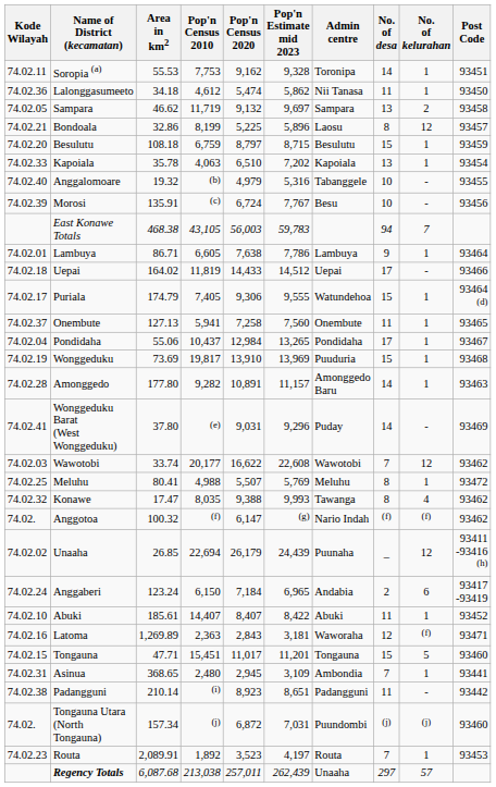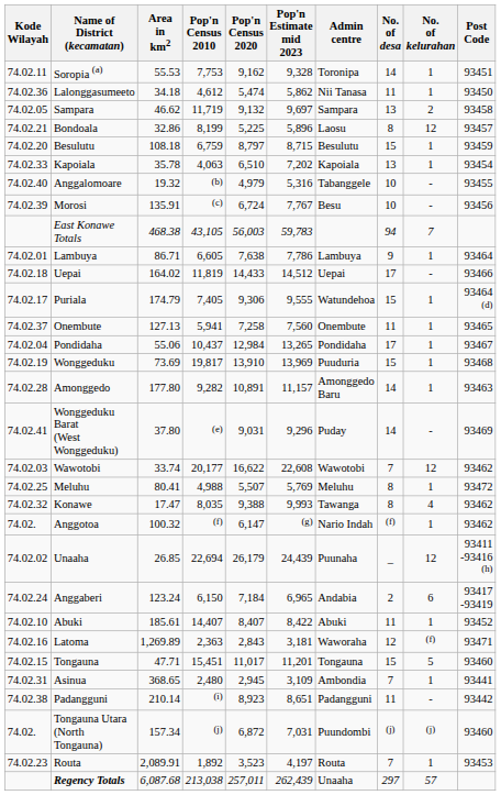 <table class="sortable wikitable">
 <tr>
 <th>Kode <br>Wilayah</th>
 <th>Name of<br>District<br>(<em>kecamatan</em>)</th>
 <th>Area <br>in <br>km<sup>2</sup></th>
 <th>Pop'n<br>Census<br>2010</th>
 <th>Pop'n<br>Census<br>2020</th>
 <th>Pop'n<br>Estimate<br>mid 2023</th>
 <th>Admin<br>centre</th>
 <th>No. <br>of<br><em>desa</em></th>
 <th>No. <br>of<br><em>kelurahan</em></th>
 <th>Post<br>Code</th>
 </tr>
 <tr>
 <td>74.02.11</td>
 <td>Soropia <sup>(a)</sup></td>
 <td align="right">55.53</td>
 <td align="right">7,753</td>
 <td align="right">9,162</td>
 <td align="right">9,328</td>
 <td>Toronipa</td>
 <td align="center">14</td>
 <td align="center">1</td>
 <td align="right">93451</td>
 </tr>
 <tr>
 <td>74.02.36</td>
 <td>Lalonggasumeeto</td>
 <td align="right">34.18</td>
 <td align="right">4,612</td>
 <td align="right">5,474</td>
 <td align="right">5,862</td>
 <td>Nii Tanasa</td>
 <td align="center">11</td>
 <td align="center">1</td>
 <td align="right">93450</td>
 </tr>
 <tr>
 <td>74.02.05</td>
 <td>Sampara</td>
 <td align="right">46.62</td>
 <td align="right">11,719</td>
 <td align="right">9,132</td>
 <td align="right">9,697</td>
 <td>Sampara</td>
 <td align="center">13</td>
 <td align="center">2</td>
 <td align="right">93458</td>
 </tr>
 <tr>
 <td>74.02.21</td>
 <td>Bondoala</td>
 <td align="right">32.86</td>
 <td align="right">8,199</td>
 <td align="right">5,225</td>
 <td align="right">5,896</td>
 <td>Laosu</td>
 <td align="center">8</td>
 <td align="center">12</td>
 <td align="right">93457</td>
 </tr>
 <tr>
 <td>74.02.20</td>
 <td>Besulutu</td>
 <td align="right">108.18</td>
 <td align="right">6,759</td>
 <td align="right">8,797</td>
 <td align="right">8,715</td>
 <td>Besulutu</td>
 <td align="center">15</td>
 <td align="center">1</td>
 <td align="right">93459</td>
 </tr>
 <tr>
 <td>74.02.33</td>
 <td>Kapoiala</td>
 <td align="right">35.78</td>
 <td align="right">4,063</td>
 <td align="right">6,510</td>
 <td align="right">7,202</td>
 <td>Kapoiala</td>
 <td align="center">13</td>
 <td align="center">1</td>
 <td align="right">93454</td>
 </tr>
 <tr>
 <td>74.02.40</td>
 <td>Anggalomoare</td>
 <td align="right">19.32</td>
 <td align="right"><sup>(b)</sup></td>
 <td align="right">4,979</td>
 <td align="right">5,316</td>
 <td>Tabanggele</td>
 <td align="center">10</td>
 <td align="center">-</td>
 <td align="right">93455</td>
 </tr>
 <tr>
 <td>74.02.39</td>
 <td>Morosi</td>
 <td align="right">135.91</td>
 <td align="right"><sup>(c)</sup></td>
 <td align="right">6,724</td>
 <td align="right">7,767</td>
 <td>Besu</td>
 <td align="center">10</td>
 <td align="center">-</td>
 <td align="right">93456</td>
 </tr>
 <tr>
 <td></td>
 <td><em>East Konawe Totals</em></td>
 <td align="right"><em>468.38</em></td>
 <td align="right"><em>43,105</em></td>
 <td align="right"><em>56,003</em></td>
 <td align="right"><em>59,783</em></td>
 <td></td>
 <td align="center"><em>94</em></td>
 <td align="center"><em>7</em></td>
 <td align="right"></td>
 </tr>
 <tr>
 <td>74.02.01</td>
 <td>Lambuya</td>
 <td align="right">86.71</td>
 <td align="right">6,605</td>
 <td align="right">7,638</td>
 <td align="right">7,786</td>
 <td>Lambuya</td>
 <td align="center">9</td>
 <td align="center">1</td>
 <td align="right">93464</td>
 </tr>
 <tr>
 <td>74.02.18</td>
 <td>Uepai</td>
 <td align="right">164.02</td>
 <td align="right">11,819</td>
 <td align="right">14,433</td>
 <td align="right">14,512</td>
 <td>Uepai</td>
 <td align="center">17</td>
 <td align="center">-</td>
 <td align="right">93466</td>
 </tr>
 <tr>
 <td>74.02.17</td>
 <td>Puriala</td>
 <td align="right">174.79</td>
 <td align="right">7,405</td>
 <td align="right">9,306</td>
 <td align="right">9,555</td>
 <td>Watundehoa</td>
 <td align="center">15</td>
 <td align="center">1</td>
 <td align="right">93464 <sup>(d)</sup></td>
 </tr>
 <tr>
 <td>74.02.37</td>
 <td>Onembute</td>
 <td align="right">127.13</td>
 <td align="right">5,941</td>
 <td align="right">7,258</td>
 <td align="right">7,560</td>
 <td>Onembute</td>
 <td align="center">11</td>
 <td align="center">1</td>
 <td align="right">93465</td>
 </tr>
 <tr>
 <td>74.02.04</td>
 <td>Pondidaha</td>
 <td align="right">55.06</td>
 <td align="right">10,437</td>
 <td align="right">12,984</td>
 <td align="right">13,265</td>
 <td>Pondidaha</td>
 <td align="center">17</td>
 <td align="center">1</td>
 <td align="right">93467</td>
 </tr>
 <tr>
 <td>74.02.19</td>
 <td>Wonggeduku</td>
 <td align="right">73.69</td>
 <td align="right">19,817</td>
 <td align="right">13,910</td>
 <td align="right">13,969</td>
 <td>Puuduria</td>
 <td align="center">15</td>
 <td align="center">1</td>
 <td align="right">93468</td>
 </tr>
 <tr>
 <td>74.02.28</td>
 <td>Amonggedo</td>
 <td align="right">177.80</td>
 <td align="right">9,282</td>
 <td align="right">10,891</td>
 <td align="right">11,157</td>
 <td>Amonggedo Baru</td>
 <td align="center">14</td>
 <td align="center">1</td>
 <td align="right">93463</td>
 </tr>
 <tr>
 <td>74.02.41</td>
 <td>Wonggeduku Barat <br>(West Wonggeduku)</td>
 <td align="right">37.80</td>
 <td align="right"><sup>(e)</sup></td>
 <td align="right">9,031</td>
 <td align="right">9,296</td>
 <td>Puday</td>
 <td align="center">14</td>
 <td align="center">-</td>
 <td align="right">93469</td>
 </tr>
 <tr>
 <td>74.02.03</td>
 <td>Wawotobi</td>
 <td align="right">33.74</td>
 <td align="right">20,177</td>
 <td align="right">16,622</td>
 <td align="right">22,608</td>
 <td>Wawotobi</td>
 <td align="center">7</td>
 <td align="center">12</td>
 <td align="right">93462</td>
 </tr>
 <tr>
 <td>74.02.25</td>
 <td>Meluhu</td>
 <td align="right">80.41</td>
 <td align="right">4,988</td>
 <td align="right">5,507</td>
 <td align="right">5,769</td>
 <td>Meluhu</td>
 <td align="center">8</td>
 <td align="center">1</td>
 <td align="right">93472</td>
 </tr>
 <tr>
 <td>74.02.32</td>
 <td>Konawe</td>
 <td align="right">17.47</td>
 <td align="right">8,035</td>
 <td align="right">9,388</td>
 <td align="right">9,993</td>
 <td>Tawanga</td>
 <td align="center">8</td>
 <td align="center">4</td>
 <td align="right">93462</td>
 </tr>
 <tr>
 <td>74.02.</td>
 <td>Anggotoa</td>
 <td align="right">100.32</td>
 <td align="right"><sup>(f)</sup></td>
 <td align="right">6,147</td>
 <td align="right"><sup>(g)</sup></td>
 <td>Nario Indah</td>
 <td align="center"><sup>(f)</sup></td>
-<td align="center"><sup>(f)</sup></td>
+<td align="center">1</td>
 <td align="right">93462</td>
 </tr>
 <tr>
 <td>74.02.02</td>
 <td>Unaaha</td>
 <td align="right">26.85</td>
 <td align="right">22,694</td>
 <td align="right">26,179</td>
 <td align="right">24,439</td>
 <td>Puunaha</td>
 <td align="center">_</td>
 <td align="center">12</td>
 <td align="right">93411<br>-93416 <sup>(h)</sup></td>
 </tr>
 <tr>
 <td>74.02.24</td>
 <td>Anggaberi</td>
 <td align="right">123.24</td>
 <td align="right">6,150</td>
 <td align="right">7,184</td>
 <td align="right">6,965</td>
 <td>Andabia</td>
 <td align="center">2</td>
 <td align="center">6</td>
 <td align="right">93417<br>-93419</td>
 </tr>
 <tr>
 <td>74.02.10</td>
 <td>Abuki</td>
 <td align="right">185.61</td>
 <td align="right">14,407</td>
 <td align="right">8,407</td>
 <td align="right">8,422</td>
 <td>Abuki</td>
 <td align="center">11</td>
 <td align="center">1</td>
 <td align="right">93452</td>
 </tr>
 <tr>
 <td>74.02.16</td>
 <td>Latoma</td>
 <td align="right">1,269.89</td>
 <td align="right">2,363</td>
 <td align="right">2,843</td>
 <td align="right">3,181</td>
 <td>Waworaha</td>
 <td align="center">12</td>
 <td align="center"><sup>(f)</sup></td>
 <td align="right">93471</td>
 </tr>
 <tr>
 <td>74.02.15</td>
 <td>Tongauna</td>
 <td align="right">47.71</td>
 <td align="right">15,451</td>
 <td align="right">11,017</td>
 <td align="right">11,201</td>
 <td>Tongauna</td>
 <td align="center">15</td>
 <td align="center">5</td>
 <td align="right">93460</td>
 </tr>
 <tr>
 <td>74.02.31</td>
 <td>Asinua</td>
 <td align="right">368.65</td>
 <td align="right">2,480</td>
 <td align="right">2,945</td>
 <td align="right">3,109</td>
 <td>Ambondia</td>
 <td align="center">7</td>
 <td align="center">1</td>
 <td align="right">93441</td>
 </tr>
 <tr>
 <td>74.02.38</td>
 <td>Padangguni</td>
 <td align="right">210.14</td>
 <td align="right"><sup>(i)</sup></td>
 <td align="right">8,923</td>
 <td align="right">8,651</td>
 <td>Padangguni</td>
 <td align="center">11</td>
 <td align="center">-</td>
 <td align="right">93442</td>
 </tr>
 <tr>
 <td>74.02.</td>
 <td>Tongauna Utara <br>(North Tongauna)</td>
 <td align="right">157.34</td>
 <td align="right"><sup>(j)</sup></td>
 <td align="right">6,872</td>
 <td align="right">7,031</td>
 <td>Puundombi</td>
 <td align="center"><sup>(j)</sup></td>
 <td align="center"><sup>(j)</sup></td>
 <td align="right">93460</td>
 </tr>
 <tr>
 <td>74.02.23</td>
 <td>Routa</td>
 <td align="right">2,089.91</td>
 <td align="right">1,892</td>
 <td align="right">3,523</td>
 <td align="right">4,197</td>
 <td>Routa</td>
 <td align="center">7</td>
 <td align="center">1</td>
 <td align="right">93453</td>
 </tr>
 <tr>
 <td></td>
 <td><strong><em>Regency Totals</em></strong></td>
 <td align="right"><em>6,087.68</em></td>
 <td align="right"><em>213,038</em></td>
 <td align="right"><em>257,011</em></td>
 <td align="right"><em>262,439</em></td>
 <td>Unaaha</td>
 <td align="center"><em>297</em></td>
 <td align="center"><em>57</em></td>
 <td align="right"></td>
 </tr>
 </table>
